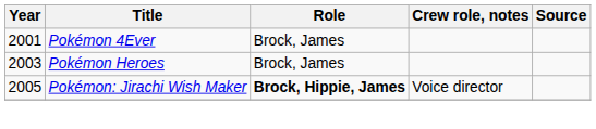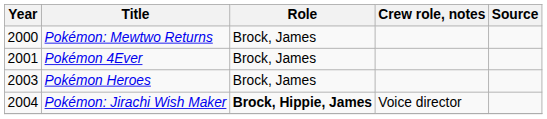 <table class="wikitable sortable plainrowheaders">
 <tr>
 <th>Year</th>
 <th>Title</th>
 <th>Role</th>
 <th class="unsortable">Crew role, notes</th>
 <th class="unsortable">Source</th>
+</tr>
+<tr>
+<td>2000</td>
+<td><em><a href='#'>Pokémon: Mewtwo Returns</a></em></td>
+<td>Brock, James</td>
+<td></td>
+<td></td>
 </tr>
 <tr>
 <td>2001</td>
 <td><em><a href='#'>Pokémon 4Ever</a></em></td>
 <td>Brock, James</td>
 <td></td>
 <td></td>
 </tr>
 <tr>
 <td>2003</td>
 <td><em><a href='#'>Pokémon Heroes</a></em></td>
 <td>Brock, James</td>
 <td></td>
 <td></td>
 </tr>
 <tr>
-<td>2005</td>
+<td>2004</td>
 <td><em><a href='#'>Pokémon: Jirachi Wish Maker</a></em></td>
 <td><strong>Brock, Hippie, James</strong></td>
 <td>Voice director</td>
 <td></td>
 </tr>
 <tr>
 </tr>
 </table>
